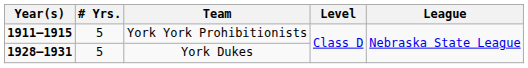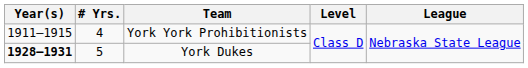 <table class="wikitable" style="text-align:center; font-size: 95%;">
 <tr>
 <th>Year(s)</th>
 <th># Yrs.</th>
 <th>Team</th>
 <th>Level</th>
 <th>League</th>
 </tr>
 <tr>
-<td><strong>1911–1915</strong></td>
-<td>5</td>
+<td>1911–1915</td>
+<td>4</td>
 <td>York York Prohibitionists</td>
 <td rowspan=2><a href='#'>Class D</a></td>
 <td rowspan=2><a href='#'>Nebraska State League</a></td>
 </tr>
 <tr>
 <td><strong>1928–1931</strong></td>
 <td>5</td>
 <td>York Dukes</td>
 </tr>
 </table>
